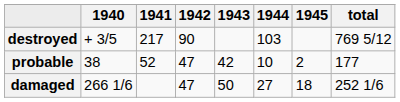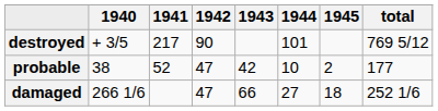 <table class="wikitable">
 <tr>
 </tr>
 <tr style="background: #ececec;">
 <td></td>
 <th>1940</th>
 <th>1941</th>
 <th>1942</th>
 <th>1943</th>
 <th>1944</th>
 <th>1945</th>
 <th>total</th>
 </tr>
 <tr>
 <th>destroyed</th>
 <td> + 3/5</td>
 <td>217</td>
 <td>90</td>
 <td></td>
-<td>103</td>
+<td>101</td>
 <td></td>
 <td>769 5/12</td>
 </tr>
 <tr>
 <th>probable</th>
 <td>38</td>
 <td>52</td>
 <td>47</td>
 <td>42</td>
 <td>10</td>
 <td>2</td>
 <td>177</td>
 </tr>
 <tr>
 <th>damaged</th>
 <td>266 1/6</td>
 <td></td>
 <td>47</td>
-<td>50</td>
+<td>66</td>
 <td>27</td>
 <td>18</td>
 <td>252 1/6</td>
 </tr>
 </table>
